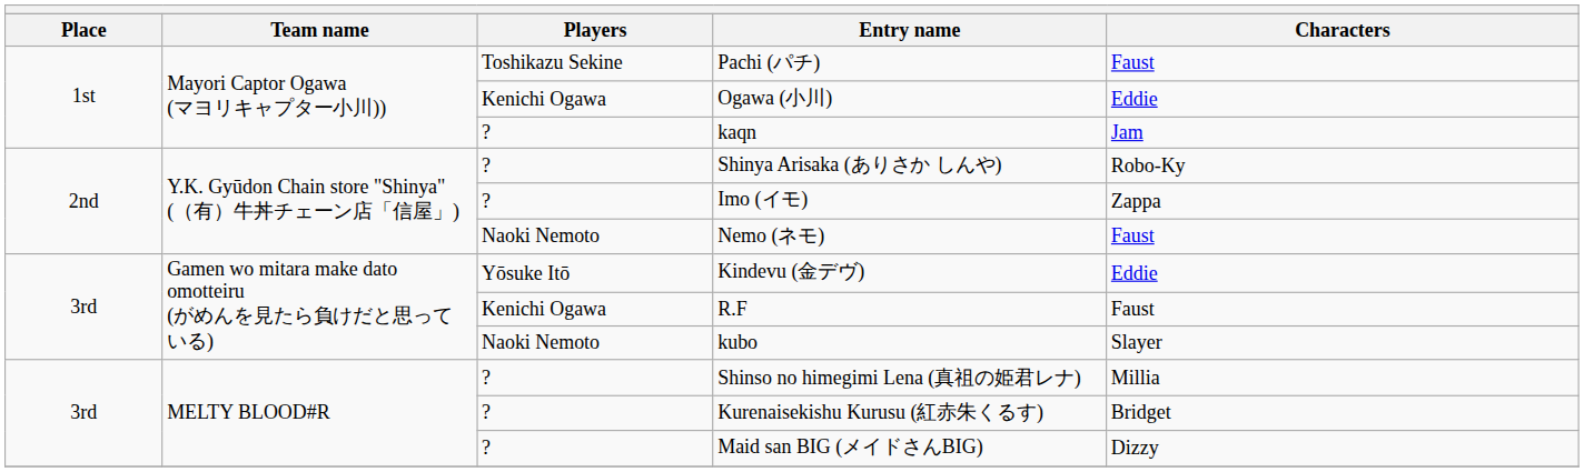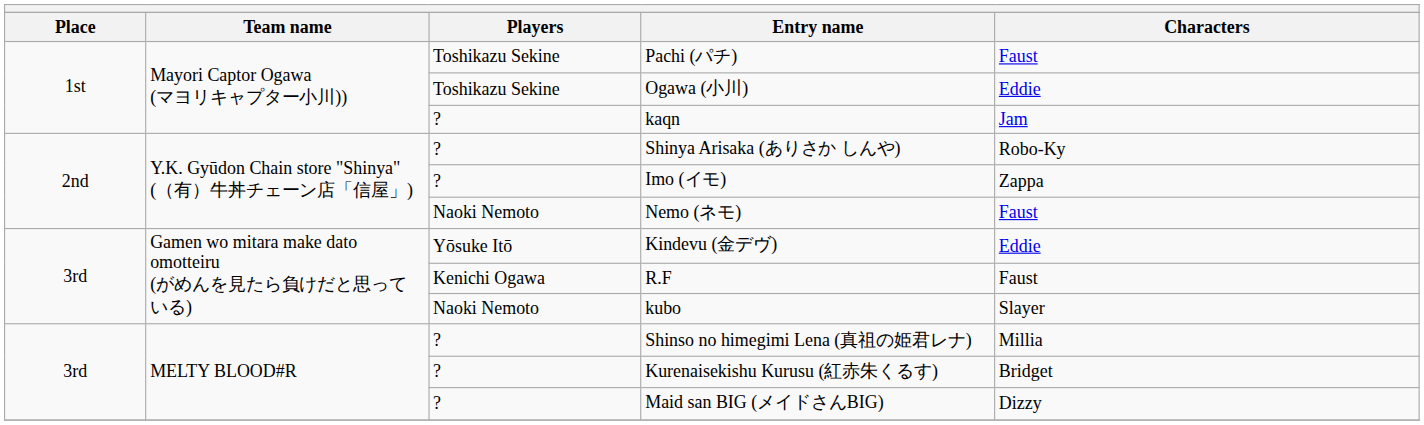 <table class="wikitable" width=100%>
 <tr>
 <th colspan=5></th>
 </tr>
 <tr bgcolor="#dddddd">
 </tr>
 <tr>
 <th width=10%>Place</th>
 <th width=20%>Team name</th>
 <th width=15%>Players</th>
 <th width=25%>Entry name</th>
 <th width=30%>Characters</th>
 </tr>
 <tr>
 <td align=center rowspan="3">1st</td>
 <td rowspan="3">Mayori Captor Ogawa<br>(マヨリキャプター小川))</td>
 <td>Toshikazu Sekine</td>
 <td>Pachi (パチ)</td>
 <td><a href='#'>Faust</a></td>
 </tr>
 <tr>
-<td>Kenichi Ogawa</td>
+<td>Toshikazu Sekine</td>
 <td>Ogawa (小川)</td>
 <td><a href='#'>Eddie</a></td>
 </tr>
 <tr>
 <td>?</td>
 <td>kaqn</td>
 <td><a href='#'>Jam</a></td>
 </tr>
 <tr>
 <td align=center rowspan="3">2nd</td>
 <td rowspan="3">Y.K. Gyūdon Chain store "Shinya" <br>(（有）牛丼チェーン店「信屋」)</td>
 <td>?</td>
 <td>Shinya Arisaka (ありさか しんや)</td>
 <td>Robo-Ky</td>
 </tr>
 <tr>
 <td>?</td>
 <td>Imo (イモ)</td>
 <td>Zappa</td>
 </tr>
 <tr>
 <td>Naoki Nemoto</td>
 <td>Nemo (ネモ)</td>
 <td><a href='#'>Faust</a></td>
 </tr>
 <tr>
 <td align=center rowspan="3">3rd</td>
 <td rowspan="3">Gamen wo mitara make dato omotteiru<br>(がめんを見たら負けだと思っている)</td>
 <td>Yōsuke Itō</td>
 <td>Kindevu (金デヴ)</td>
 <td><a href='#'>Eddie</a></td>
 </tr>
 <tr>
 <td>Kenichi Ogawa</td>
 <td>R.F</td>
 <td>Faust</td>
 </tr>
 <tr>
 <td>Naoki Nemoto</td>
 <td>kubo</td>
 <td>Slayer</td>
 </tr>
 <tr>
 <td align=center rowspan="3">3rd</td>
 <td rowspan="3">MELTY BLOOD#R</td>
 <td>?</td>
 <td>Shinso no himegimi Lena (真祖の姫君レナ)</td>
 <td>Millia</td>
 </tr>
 <tr>
 <td>?</td>
 <td>Kurenaisekishu Kurusu (紅赤朱くるす)</td>
 <td>Bridget</td>
 </tr>
 <tr>
 <td>?</td>
 <td>Maid san BIG (メイドさんBIG)</td>
 <td>Dizzy</td>
 </tr>
 <tr>
 </tr>
 </table>
